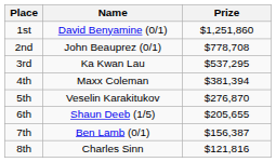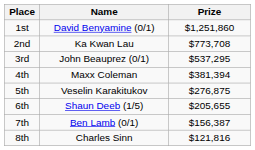 <table class="wikitable">
 <tr>
 <th width="50">Place</th>
 <th width="200">Name</th>
 <th width="125">Prize</th>
 </tr>
 <tr>
 <td align = "center">1st</td>
 <td align = "center"><a href='#'>David Benyamine</a> (0/1)</td>
 <td align="center">$1,251,860</td>
 </tr>
 <tr>
 <td align = "center">2nd</td>
-<td align = "center">John Beauprez (0/1)</td>
-<td align="center">$778,708</td>
+<td align = "center">Ka Kwan Lau</td>
+<td align="center">$773,708</td>
 </tr>
 <tr>
 <td align = "center">3rd</td>
-<td align = "center">Ka Kwan Lau</td>
+<td align = "center">John Beauprez (0/1)</td>
 <td align="center">$537,295</td>
 </tr>
 <tr>
 <td align = "center">4th</td>
 <td align = "center">Maxx Coleman</td>
 <td align="center">$381,394</td>
 </tr>
 <tr>
 <td align = "center">5th</td>
 <td align = "center">Veselin Karakitukov</td>
-<td align="center">$276,870</td>
+<td align="center">$276,875</td>
 </tr>
 <tr>
 <td align = "center">6th</td>
 <td align = "center"><a href='#'>Shaun Deeb</a> (1/5)</td>
 <td align="center">$205,655</td>
 </tr>
 <tr>
 <td align = "center">7th</td>
 <td align = "center"><a href='#'>Ben Lamb</a> (0/1)</td>
 <td align="center">$156,387</td>
 </tr>
 <tr>
 <td align = "center">8th</td>
 <td align = "center">Charles Sinn</td>
 <td align="center">$121,816</td>
 </tr>
 </table>
